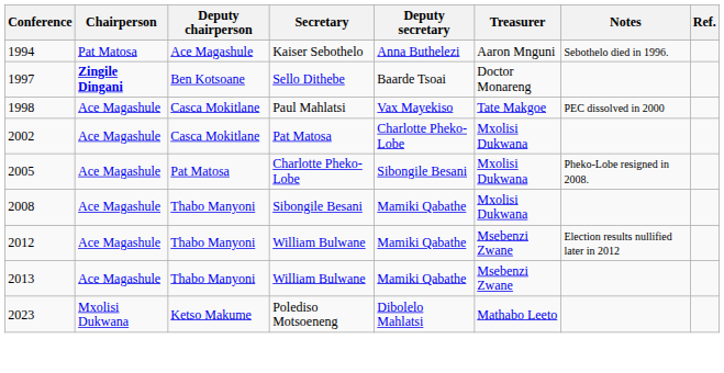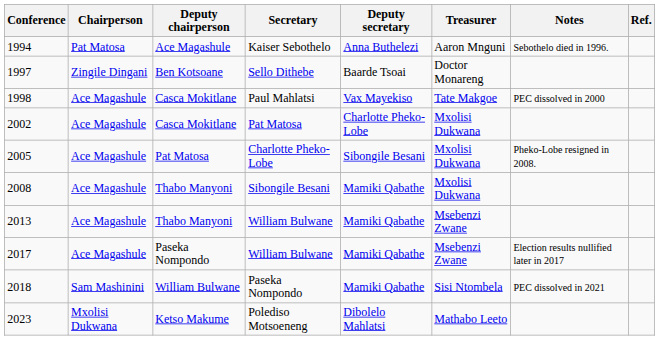 <table class="wikitable">
 <tr>
 <th>Conference</th>
 <th>Chairperson</th>
 <th>Deputy chairperson</th>
 <th>Secretary</th>
 <th>Deputy secretary</th>
 <th>Treasurer</th>
 <th>Notes</th>
 <th>Ref.</th>
 </tr>
 <tr>
 <td>1994</td>
 <td><a href='#'>Pat Matosa</a></td>
 <td><a href='#'>Ace Magashule</a></td>
 <td>Kaiser Sebothelo</td>
 <td><a href='#'>Anna Buthelezi</a></td>
 <td>Aaron Mnguni</td>
 <td><small>Sebothelo died in 1996.</small></td>
 <td></td>
 </tr>
 <tr>
 <td>1997</td>
-<td><strong><a href='#'>Zingile Dingani</a></strong></td>
+<td><a href='#'>Zingile Dingani</a></td>
 <td><a href='#'>Ben Kotsoane</a></td>
 <td><a href='#'>Sello Dithebe</a></td>
 <td>Baarde Tsoai</td>
 <td>Doctor Monareng</td>
 <td></td>
 <td></td>
 </tr>
 <tr>
 <td>1998</td>
 <td><a href='#'>Ace Magashule</a></td>
 <td><a href='#'>Casca Mokitlane</a></td>
 <td>Paul Mahlatsi</td>
 <td><a href='#'>Vax Mayekiso</a></td>
 <td><a href='#'>Tate Makgoe</a></td>
 <td><small>PEC dissolved in 2000</small></td>
 <td></td>
 </tr>
 <tr>
 <td>2002</td>
 <td><a href='#'>Ace Magashule</a></td>
 <td><a href='#'>Casca Mokitlane</a></td>
 <td><a href='#'>Pat Matosa</a></td>
 <td><a href='#'>Charlotte Pheko-Lobe</a></td>
 <td><a href='#'>Mxolisi Dukwana</a></td>
 <td></td>
 <td></td>
 </tr>
 <tr>
 <td>2005</td>
 <td><a href='#'>Ace Magashule</a></td>
 <td><a href='#'>Pat Matosa</a></td>
 <td><a href='#'>Charlotte Pheko-Lobe</a></td>
 <td><a href='#'>Sibongile Besani</a></td>
 <td><a href='#'>Mxolisi Dukwana</a></td>
 <td><small>Pheko-Lobe resigned in 2008.</small></td>
 <td></td>
 </tr>
 <tr>
 <td>2008</td>
 <td><a href='#'>Ace Magashule</a></td>
 <td><a href='#'>Thabo Manyoni</a></td>
 <td><a href='#'>Sibongile Besani</a></td>
 <td><a href='#'>Mamiki Qabathe</a></td>
 <td><a href='#'>Mxolisi Dukwana</a></td>
 <td></td>
 <td></td>
 </tr>
 <tr>
-<td>2012</td>
-<td><a href='#'>Ace Magashule</a></td>
-<td><a href='#'>Thabo Manyoni</a></td>
-<td><a href='#'>William Bulwane</a></td>
-<td><a href='#'>Mamiki Qabathe</a></td>
-<td><a href='#'>Msebenzi Zwane</a></td>
-<td><small>Election results nullified later in 2012</small></td>
-<td></td>
-</tr>
-<tr>
 <td>2013</td>
 <td><a href='#'>Ace Magashule</a></td>
 <td><a href='#'>Thabo Manyoni</a></td>
 <td><a href='#'>William Bulwane</a></td>
 <td><a href='#'>Mamiki Qabathe</a></td>
 <td><a href='#'>Msebenzi Zwane</a></td>
 <td></td>
+<td></td>
+</tr>
+<tr>
+<td>2017</td>
+<td><a href='#'>Ace Magashule</a></td>
+<td>Paseka Nompondo</td>
+<td><a href='#'>William Bulwane</a></td>
+<td><a href='#'>Mamiki Qabathe</a></td>
+<td><a href='#'>Msebenzi Zwane</a></td>
+<td><small>Election results nullified later in 2017</small></td>
+<td></td>
+</tr>
+<tr>
+<td>2018</td>
+<td><a href='#'>Sam Mashinini</a></td>
+<td><a href='#'>William Bulwane</a></td>
+<td>Paseka Nompondo</td>
+<td><a href='#'>Mamiki Qabathe</a></td>
+<td><a href='#'>Sisi Ntombela</a></td>
+<td><small>PEC dissolved in 2021</small></td>
 <td></td>
 </tr>
 <tr>
 <td>2023</td>
 <td><a href='#'>Mxolisi Dukwana</a></td>
 <td><a href='#'>Ketso Makume</a></td>
 <td>Polediso Motsoeneng</td>
 <td><a href='#'>Dibolelo Mahlatsi</a></td>
 <td><a href='#'>Mathabo Leeto</a></td>
 <td></td>
 <td></td>
 </tr>
 </table>
